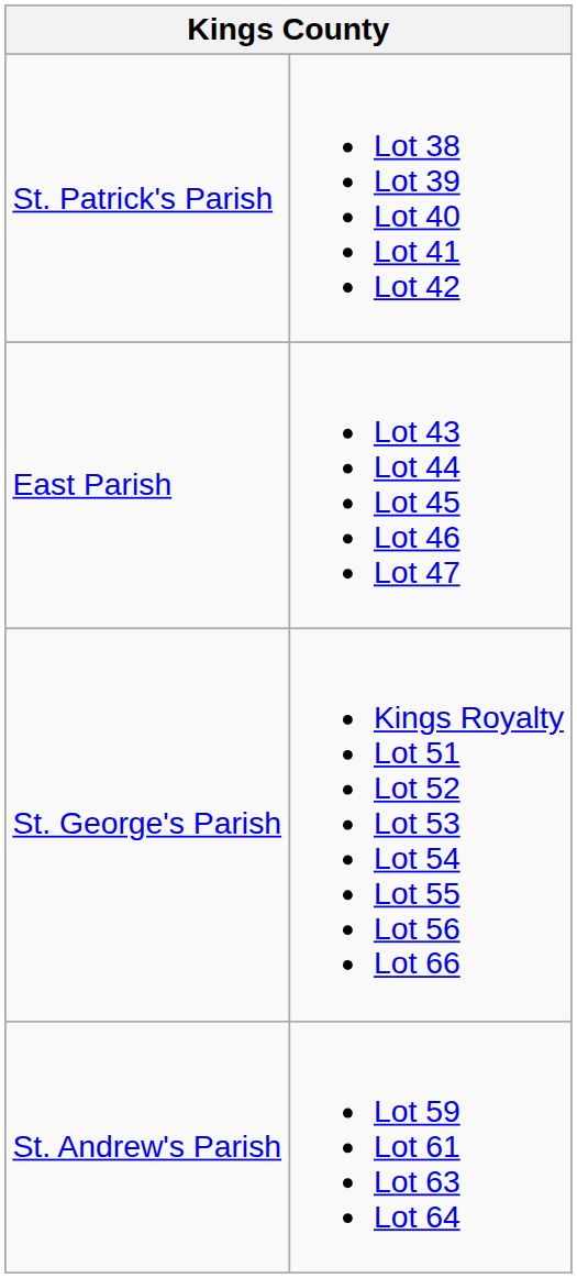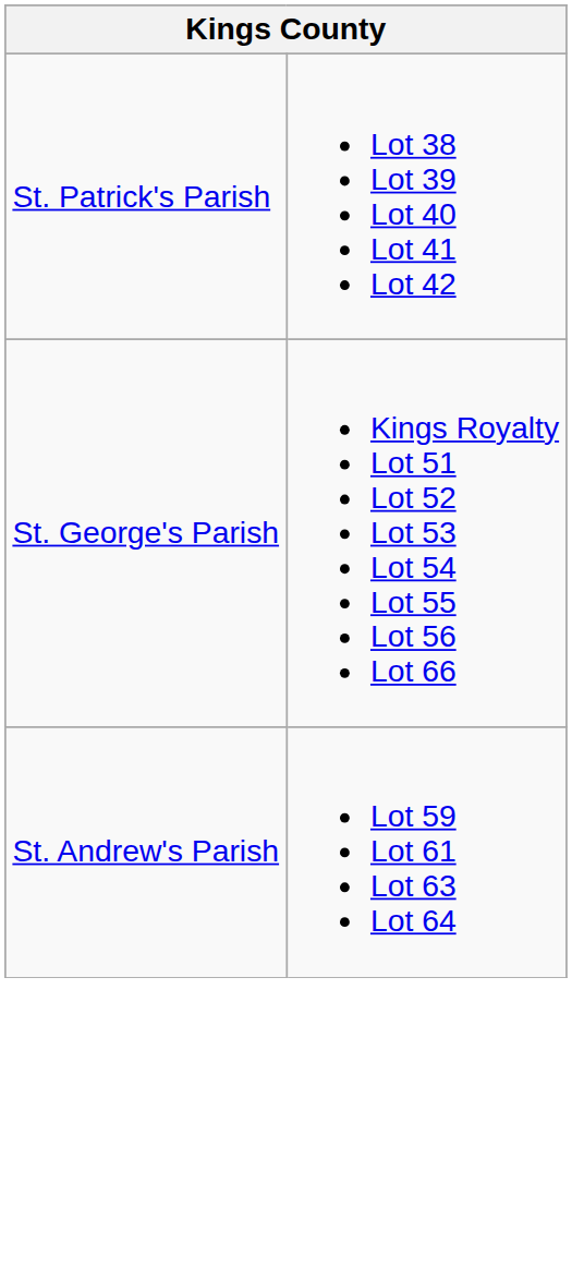 <table class="wikitable">
 <tr>
 <th colspan=2>Kings County</th>
 </tr>
 <tr>
 <td><a href='#'>St. Patrick's Parish</a></td>
 <td><br><ul><li><a href='#'>Lot 38</a></li><li><a href='#'>Lot 39</a></li><li><a href='#'>Lot 40</a></li><li><a href='#'>Lot 41</a></li><li><a href='#'>Lot 42</a></li></ul></td>
-</tr>
-<tr>
-<td><a href='#'>East Parish</a></td>
-<td><br><ul><li><a href='#'>Lot 43</a></li><li><a href='#'>Lot 44</a></li><li><a href='#'>Lot 45</a></li><li><a href='#'>Lot 46</a></li><li><a href='#'>Lot 47</a></li></ul></td>
 </tr>
 <tr>
 <td><a href='#'>St. George's Parish</a></td>
 <td><br><ul><li><a href='#'>Kings Royalty</a></li><li><a href='#'>Lot 51</a></li><li><a href='#'>Lot 52</a></li><li><a href='#'>Lot 53</a></li><li><a href='#'>Lot 54</a></li><li><a href='#'>Lot 55</a></li><li><a href='#'>Lot 56</a></li><li><a href='#'>Lot 66</a></li></ul></td>
 </tr>
 <tr>
 <td><a href='#'>St. Andrew's Parish</a></td>
 <td><br><ul><li><a href='#'>Lot 59</a></li><li><a href='#'>Lot 61</a></li><li><a href='#'>Lot 63</a></li><li><a href='#'>Lot 64</a></li></ul></td>
 </tr>
 </table>
